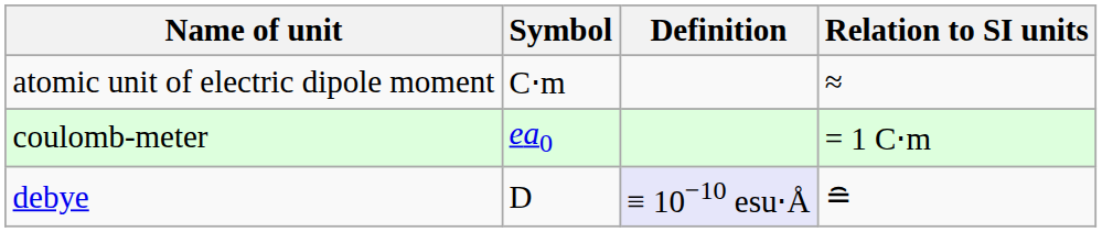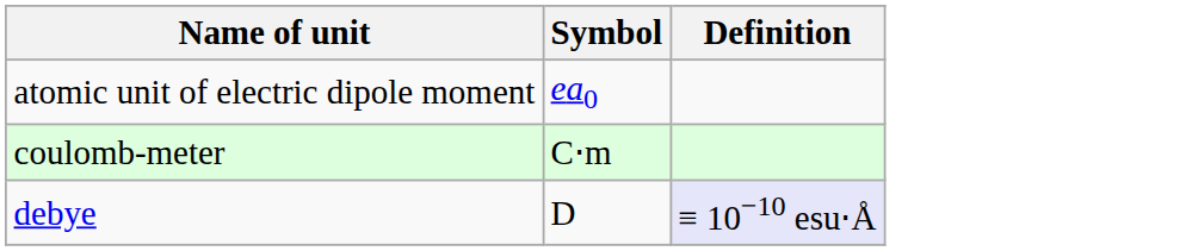 <table class="wikitable">
 <tr>
 <th>Name of unit</th>
 <th>Symbol</th>
 <th>Definition</th>
-<th>Relation to SI units</th>
 </tr>
 <tr>
 <td>atomic unit of electric dipole moment</td>
-<td>C⋅m</td>
+<td><em><a href='#'>e</a></em><a href='#'><em>a</em><sub>0</sub></a></td>
 <td></td>
-<td>≈ </td>
 </tr>
 <tr style="background:#dfd;">
 <td>coulomb-meter</td>
-<td><em><a href='#'>e</a></em><a href='#'><em>a</em><sub>0</sub></a></td>
+<td>C⋅m</td>
 <td></td>
-<td>= 1 C⋅m</td>
 </tr>
 <tr>
 <td><a href='#'>debye</a></td>
 <td>D</td>
 <td style="background: lavender;">≡ 10<sup>−10</sup> esu⋅Å</td>
-<td>≘ </td>
 </tr>
 </table>
